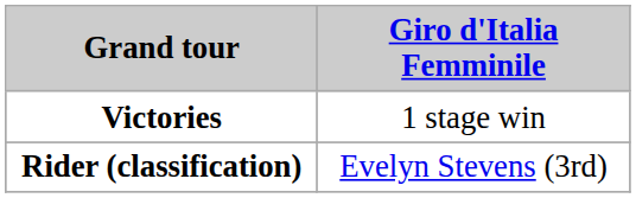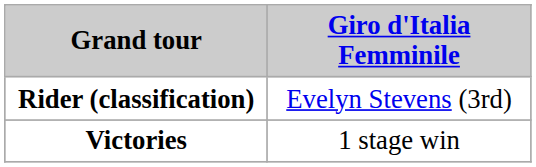 <table class="wikitable" style="background-color:#ffffff; text-align:center;">
 <tr ---->
 <th scope="row" style="background-color:#CCCCCC; text-align:center; width:150px;">Grand tour</th>
 <th scope="col" style="background-color:#CCCCCC; width:150px;"><a href='#'>Giro d'Italia Femminile</a></th>
 </tr>
 <tr>
+<th scope="row" style="background-color:#ffffff; text-align:center;">Rider (classification)</th>
+<td><a href='#'>Evelyn Stevens</a> (3rd)</td>
+</tr>
+<tr>
 <th scope="row" style="background-color:#ffffff; text-align:center;">Victories</th>
 <td>1 stage win</td>
 </tr>
-<tr>
-<th scope="row" style="background-color:#ffffff; text-align:center;">Rider (classification)</th>
-<td><a href='#'>Evelyn Stevens</a> (3rd)</td>
-</tr>
 </table>
